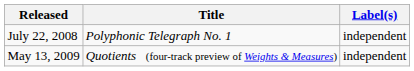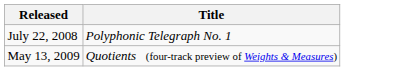 <table class="wikitable">
 <tr>
 <th>Released</th>
 <th>Title</th>
-<th><a href='#'>Label(s)</a></th>
 </tr>
 <tr>
 <td>July 22, 2008</td>
 <td><em>Polyphonic Telegraph No. 1</em></td>
-<td>independent</td>
 </tr>
 <tr>
 <td>May 13, 2009</td>
 <td><em>Quotients</em>   <small> (four-track preview of <em><a href='#'>Weights & Measures</a></em>)</small></td>
-<td>independent</td>
 </tr>
 </table>
